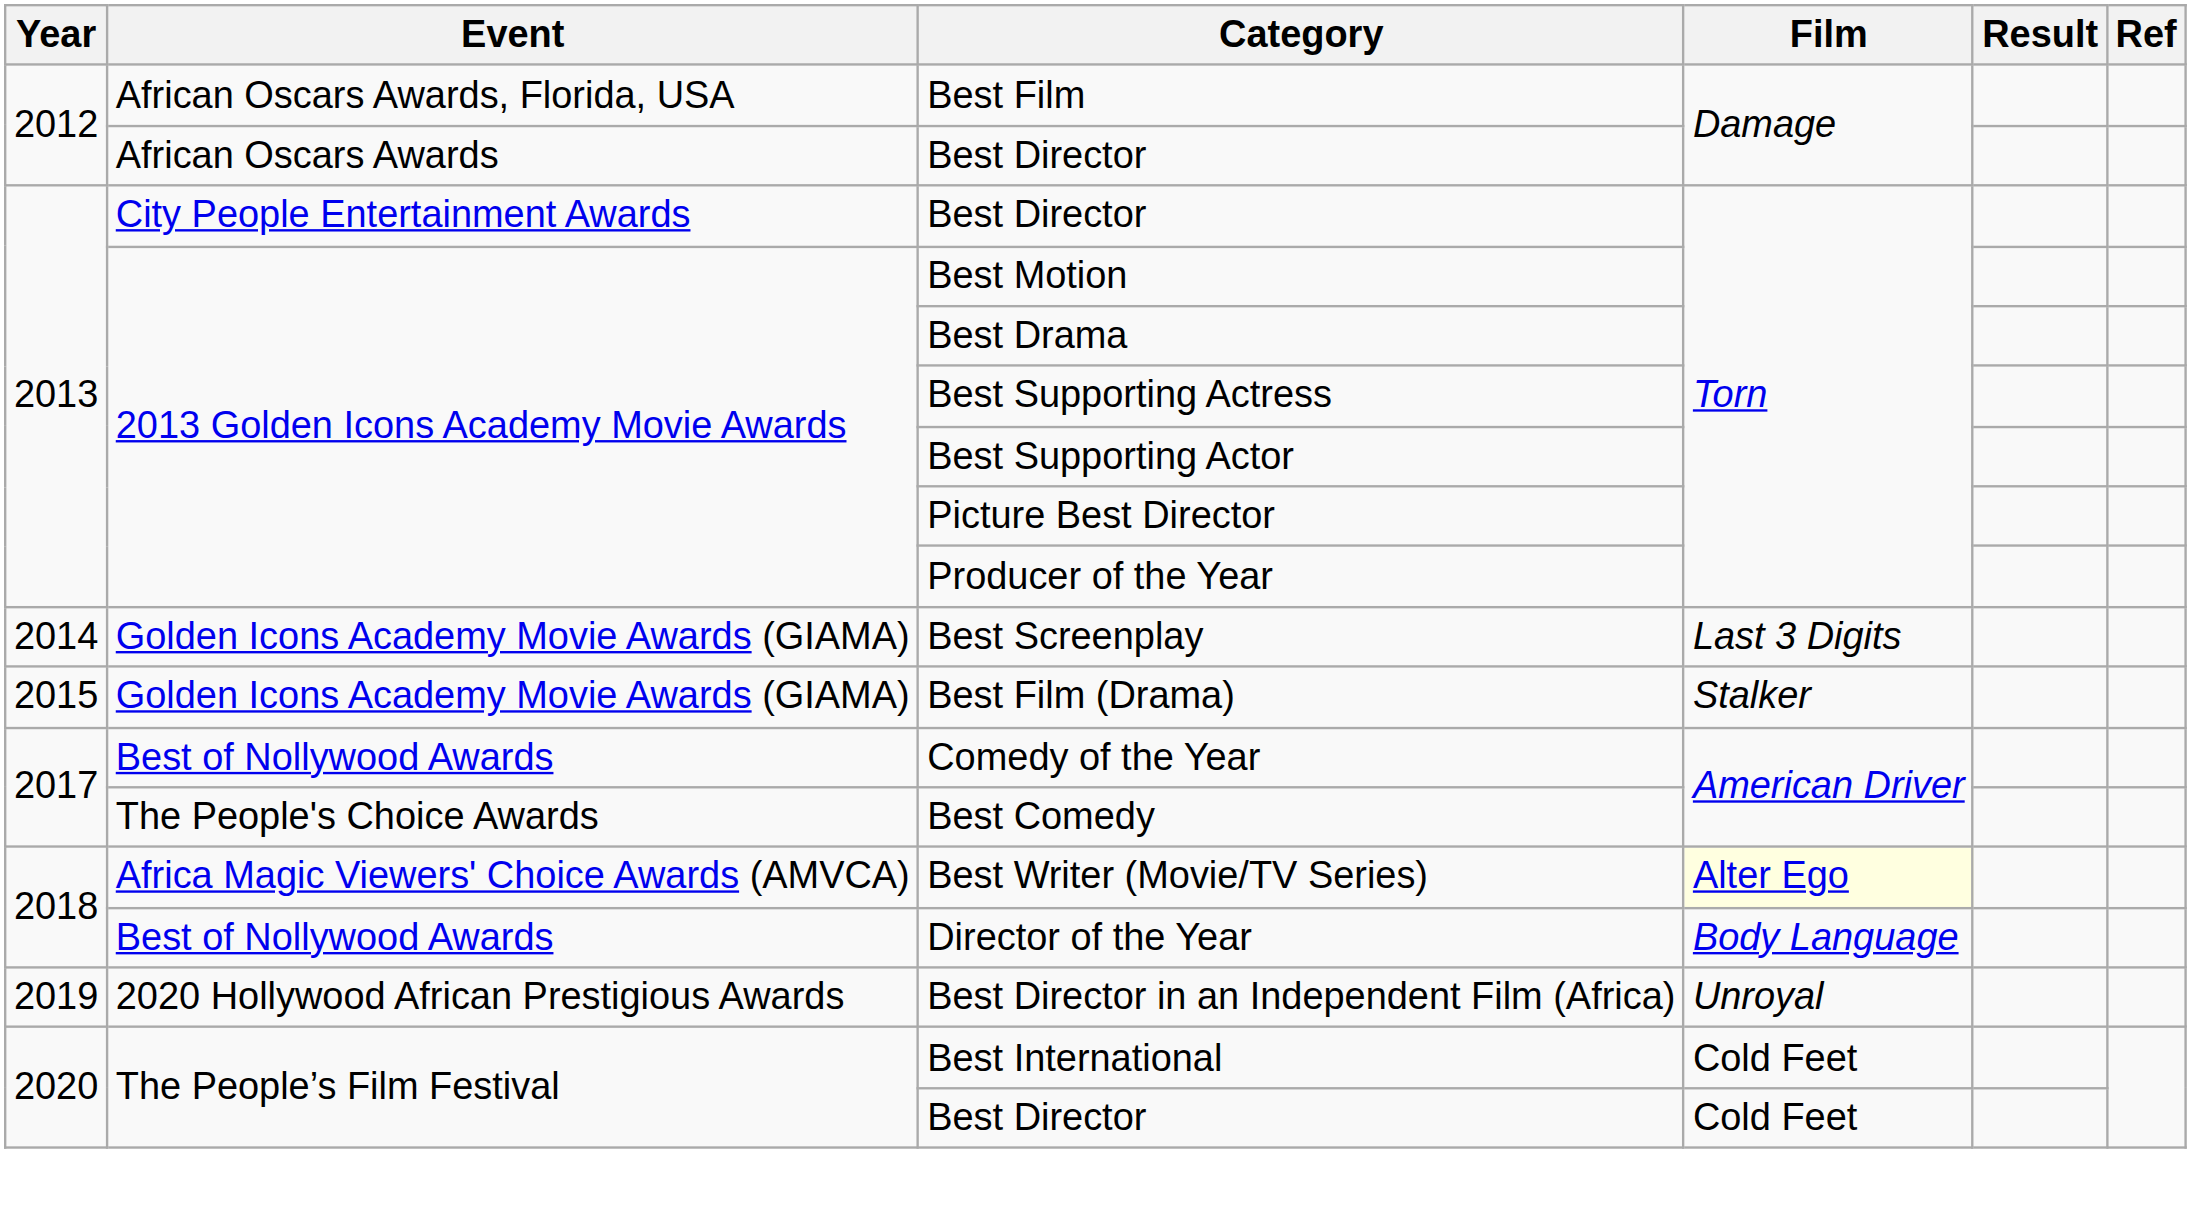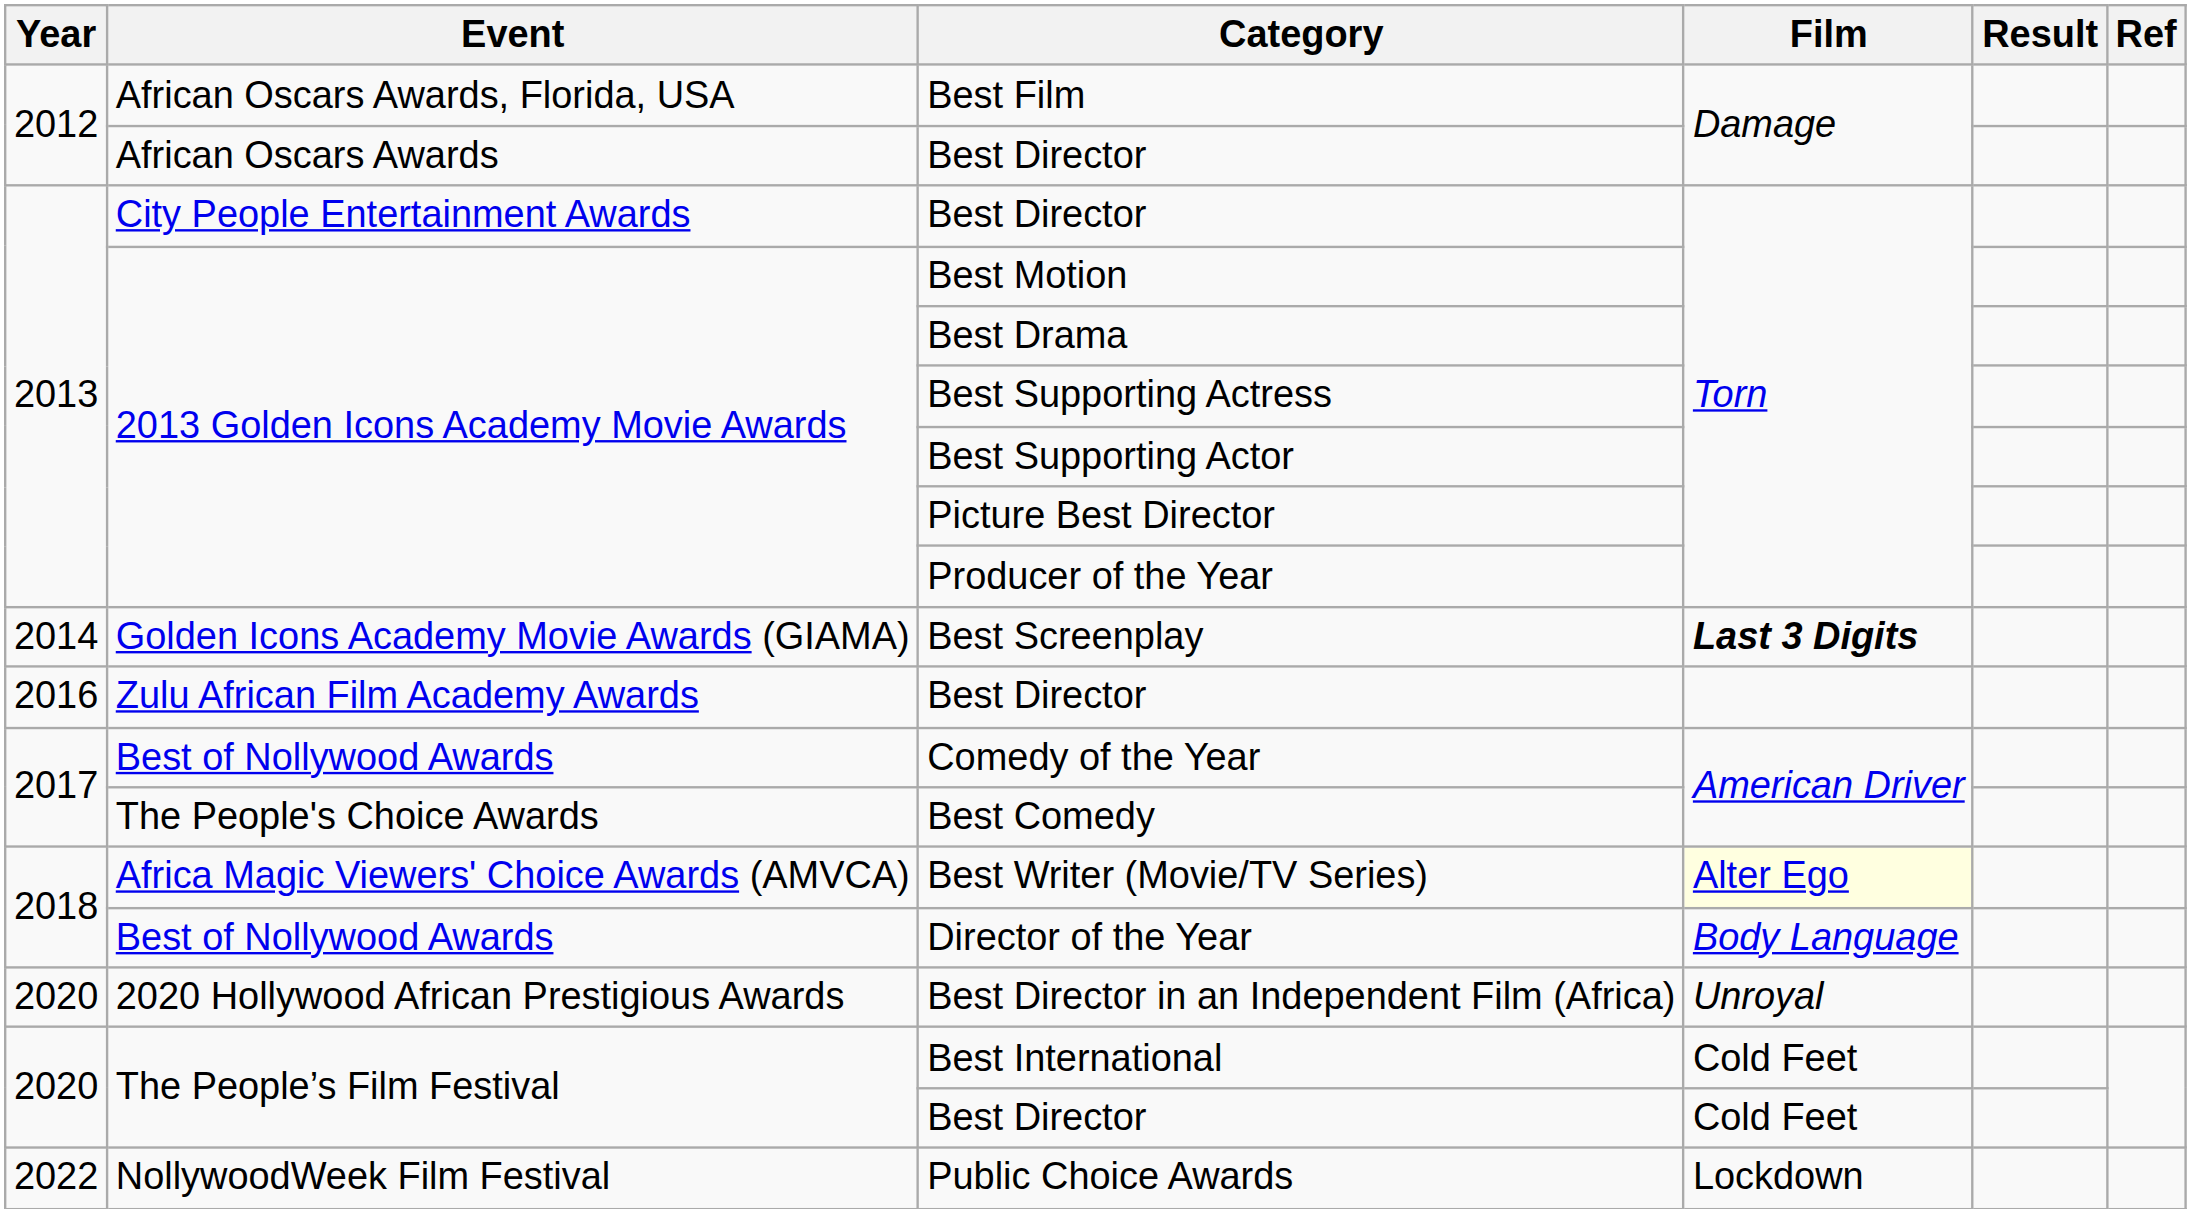 <table class="wikitable">
 <tr>
 <th>Year</th>
 <th>Event</th>
 <th>Category</th>
 <th>Film</th>
 <th>Result</th>
 <th>Ref</th>
 </tr>
 <tr>
 <td rowspan=2>2012</td>
 <td>African Oscars Awards, Florida, USA</td>
 <td>Best Film</td>
 <td rowspan="2"><em>Damage</em></td>
 <td></td>
 <td></td>
 </tr>
 <tr>
 <td>African Oscars Awards</td>
 <td>Best Director</td>
 <td></td>
 <td></td>
 </tr>
 <tr>
 <td rowspan="7">2013</td>
 <td><a href='#'>City People Entertainment Awards</a></td>
 <td>Best Director</td>
 <td rowspan="7"><em><a href='#'>Torn</a></em></td>
 <td></td>
 <td></td>
 </tr>
 <tr>
 <td rowspan="6"><a href='#'>2013 Golden Icons Academy Movie Awards</a></td>
 <td>Best Motion</td>
 <td></td>
 <td></td>
 </tr>
 <tr>
 <td>Best Drama</td>
 <td></td>
 <td></td>
 </tr>
 <tr>
 <td>Best Supporting Actress</td>
 <td></td>
 <td></td>
 </tr>
 <tr>
 <td>Best Supporting Actor</td>
 <td></td>
 <td></td>
 </tr>
 <tr>
 <td>Picture Best Director</td>
 <td></td>
 <td></td>
 </tr>
 <tr>
 <td>Producer of the Year</td>
 <td></td>
 <td></td>
 </tr>
 <tr>
 <td>2014</td>
 <td><a href='#'>Golden Icons Academy Movie Awards</a> (GIAMA)</td>
 <td>Best Screenplay</td>
-<td><em>Last 3 Digits</em></td>
+<td><strong><em>Last 3 Digits</em></strong></td>
 <td></td>
 <td></td>
 </tr>
 <tr>
-<td>2015</td>
-<td><a href='#'>Golden Icons Academy Movie Awards</a> (GIAMA)</td>
-<td>Best Film (Drama)</td>
-<td><em>Stalker</em></td>
+<td>2016</td>
+<td><a href='#'>Zulu African Film Academy Awards</a></td>
+<td>Best Director</td>
+<td></td>
 <td></td>
 <td></td>
 </tr>
 <tr>
 <td rowspan="2">2017</td>
 <td><a href='#'>Best of Nollywood Awards</a></td>
 <td>Comedy of the Year</td>
 <td rowspan="2"><em><a href='#'>American Driver</a></em></td>
 <td></td>
 <td></td>
 </tr>
 <tr>
 <td>The People's Choice Awards</td>
 <td>Best Comedy</td>
 <td></td>
 <td></td>
 </tr>
 <tr>
 <td rowspan="2">2018</td>
 <td><a href='#'>Africa Magic Viewers' Choice Awards</a> (AMVCA)</td>
 <td>Best Writer (Movie/TV Series)</td>
 <td style="background: lightyellow;"><a href='#'>Alter Ego</a></td>
 <td></td>
 <td></td>
 </tr>
 <tr>
 <td><a href='#'>Best of Nollywood Awards</a></td>
 <td>Director of the Year</td>
 <td><em><a href='#'>Body Language</a></em></td>
 <td></td>
 <td></td>
 </tr>
 <tr>
-<td rowspan="1">2019</td>
+<td rowspan="1">2020</td>
 <td>2020 Hollywood African Prestigious Awards</td>
 <td>Best Director in an Independent Film (Africa)</td>
 <td><em>Unroyal</em></td>
 <td></td>
 <td></td>
 </tr>
 <tr>
 <td rowspan="2">2020</td>
 <td rowspan="2">The People’s Film Festival</td>
 <td>Best International</td>
 <td>Cold Feet</td>
 <td></td>
 <td rowspan="2"></td>
 </tr>
 <tr>
 <td>Best Director</td>
 <td>Cold Feet</td>
 <td></td>
 </tr>
+<tr>
+<td>2022</td>
+<td>NollywoodWeek Film Festival</td>
+<td>Public Choice Awards</td>
+<td>Lockdown</td>
+<td></td>
+<td></td>
+</tr>
 </table>
